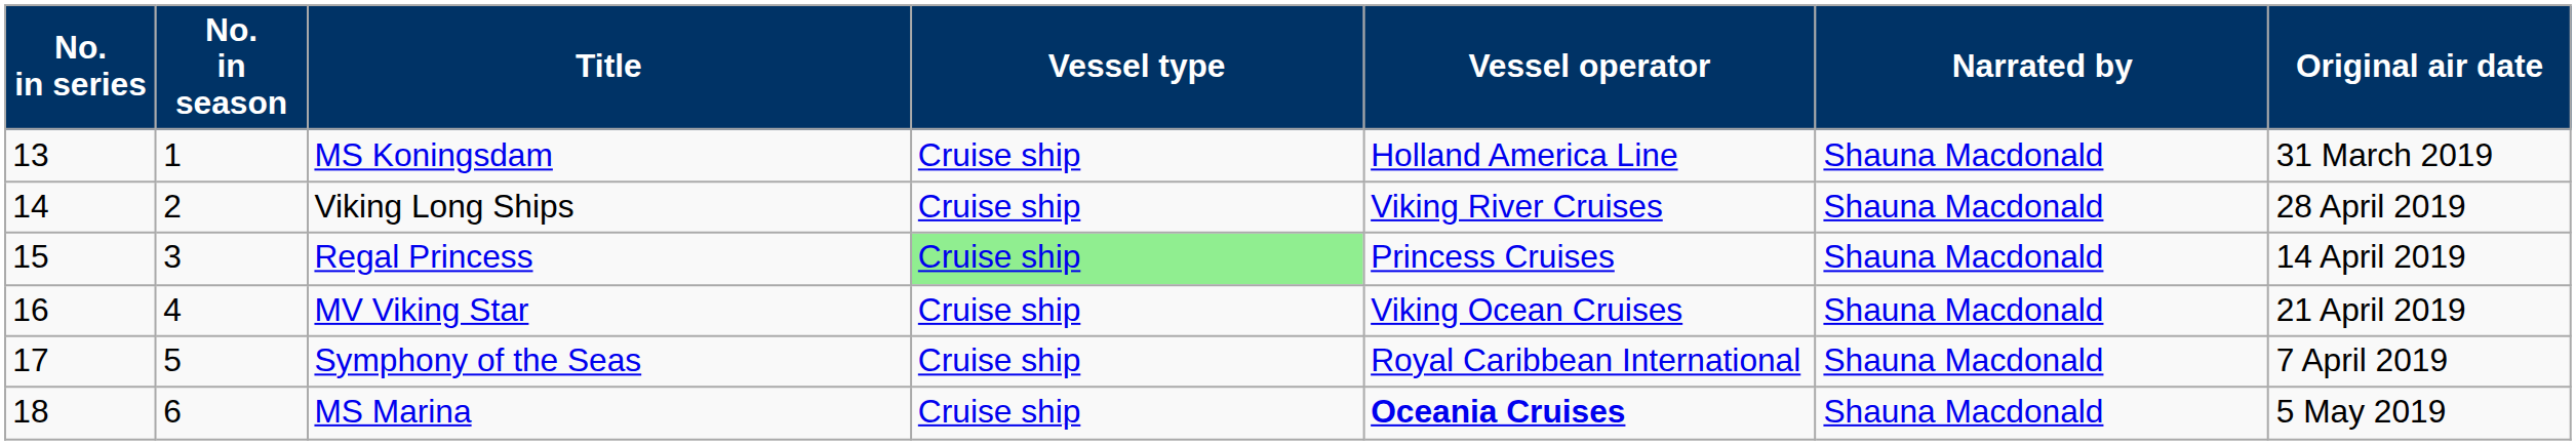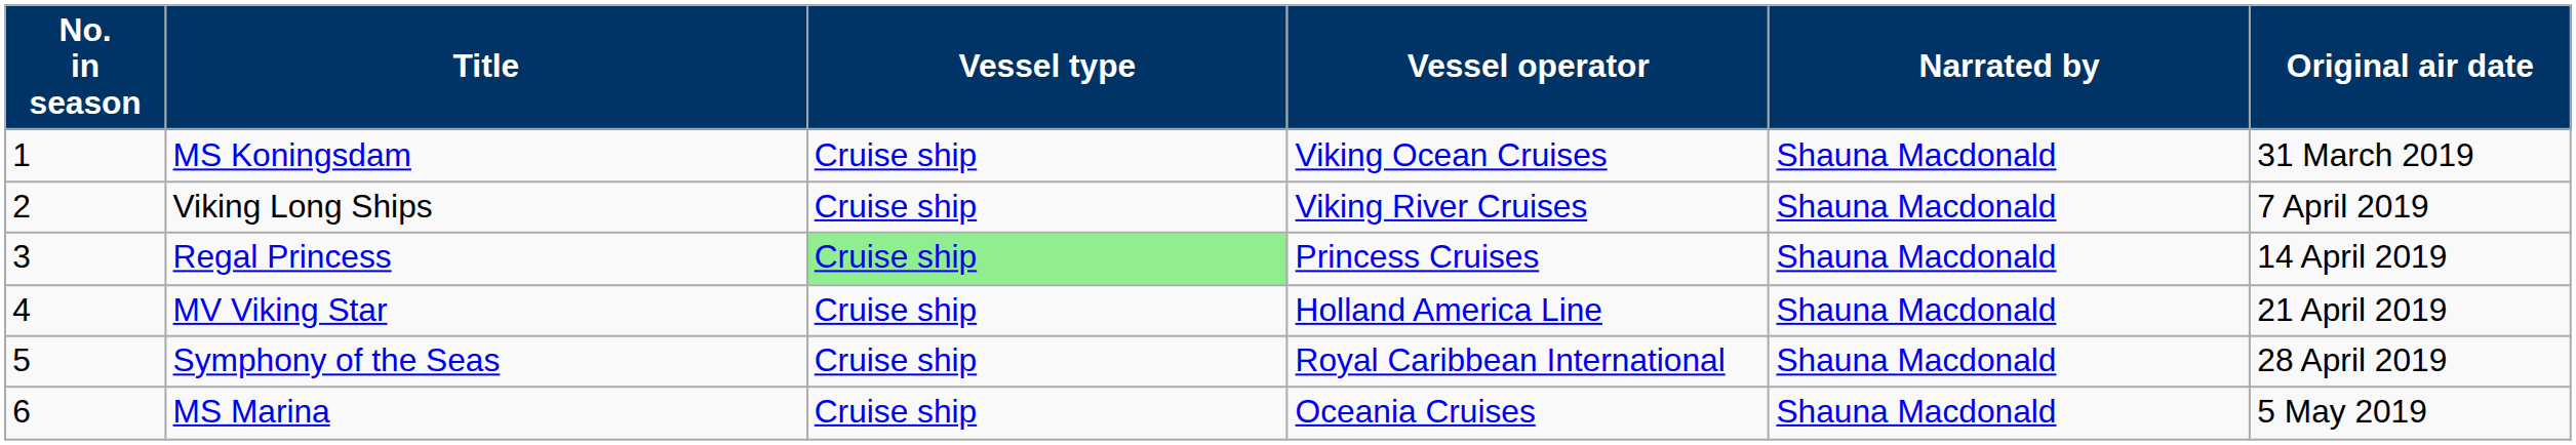 <table class="wikitable plainrowheaders" style="width:100%; margin:auto;">
 <tr>
-<th scope="col" style="background-color: #003366; color: #ffffff;" width="5%">No.<br>in series</th>
 <th scope="col" style="background-color: #003366; color: #ffffff;" width="5%">No.<br>in season</th>
 <th scope="col" style="background-color: #003366; color: #ffffff;" width="20%">Title</th>
 <th scope="col" style="background-color: #003366; color: #ffffff;" width="15%">Vessel type</th>
 <th scope="col" style="background-color: #003366; color: #ffffff;" width="15%">Vessel operator</th>
 <th scope="col" style="background-color: #003366; color: #ffffff;" width="15%">Narrated by</th>
 <th scope="col" style="background-color: #003366; color: #ffffff;" width="10%">Original air date</th>
 </tr>
 <tr>
-<td>13</td>
 <td>1</td>
 <td><a href='#'>MS Koningsdam</a></td>
 <td><a href='#'>Cruise ship</a></td>
-<td><a href='#'>Holland America Line</a></td>
+<td><a href='#'>Viking Ocean Cruises</a></td>
 <td><a href='#'>Shauna Macdonald</a></td>
 <td>31 March 2019</td>
 </tr>
 <tr>
-<td>14</td>
 <td>2</td>
 <td>Viking Long Ships</td>
 <td><a href='#'>Cruise ship</a></td>
 <td><a href='#'>Viking River Cruises</a></td>
 <td><a href='#'>Shauna Macdonald</a></td>
-<td>28 April 2019</td>
+<td>7 April 2019</td>
 </tr>
 <tr>
-<td>15</td>
 <td>3</td>
 <td><a href='#'>Regal Princess</a></td>
 <td style="background: lightgreen;"><a href='#'>Cruise ship</a></td>
 <td><a href='#'>Princess Cruises</a></td>
 <td><a href='#'>Shauna Macdonald</a></td>
 <td>14 April 2019</td>
 </tr>
 <tr>
-<td>16</td>
 <td>4</td>
 <td><a href='#'>MV Viking Star</a></td>
 <td><a href='#'>Cruise ship</a></td>
-<td><a href='#'>Viking Ocean Cruises</a></td>
+<td><a href='#'>Holland America Line</a></td>
 <td><a href='#'>Shauna Macdonald</a></td>
 <td>21 April 2019</td>
 </tr>
 <tr>
-<td>17</td>
 <td>5</td>
 <td><a href='#'>Symphony of the Seas</a></td>
 <td><a href='#'>Cruise ship</a></td>
 <td><a href='#'>Royal Caribbean International</a></td>
 <td><a href='#'>Shauna Macdonald</a></td>
-<td>7 April 2019</td>
+<td>28 April 2019</td>
 </tr>
 <tr>
-<td>18</td>
 <td>6</td>
 <td><a href='#'>MS Marina</a></td>
 <td><a href='#'>Cruise ship</a></td>
-<td><strong><a href='#'>Oceania Cruises</a></strong></td>
+<td><a href='#'>Oceania Cruises</a></td>
 <td><a href='#'>Shauna Macdonald</a></td>
 <td>5 May 2019</td>
 </tr>
 </table>
